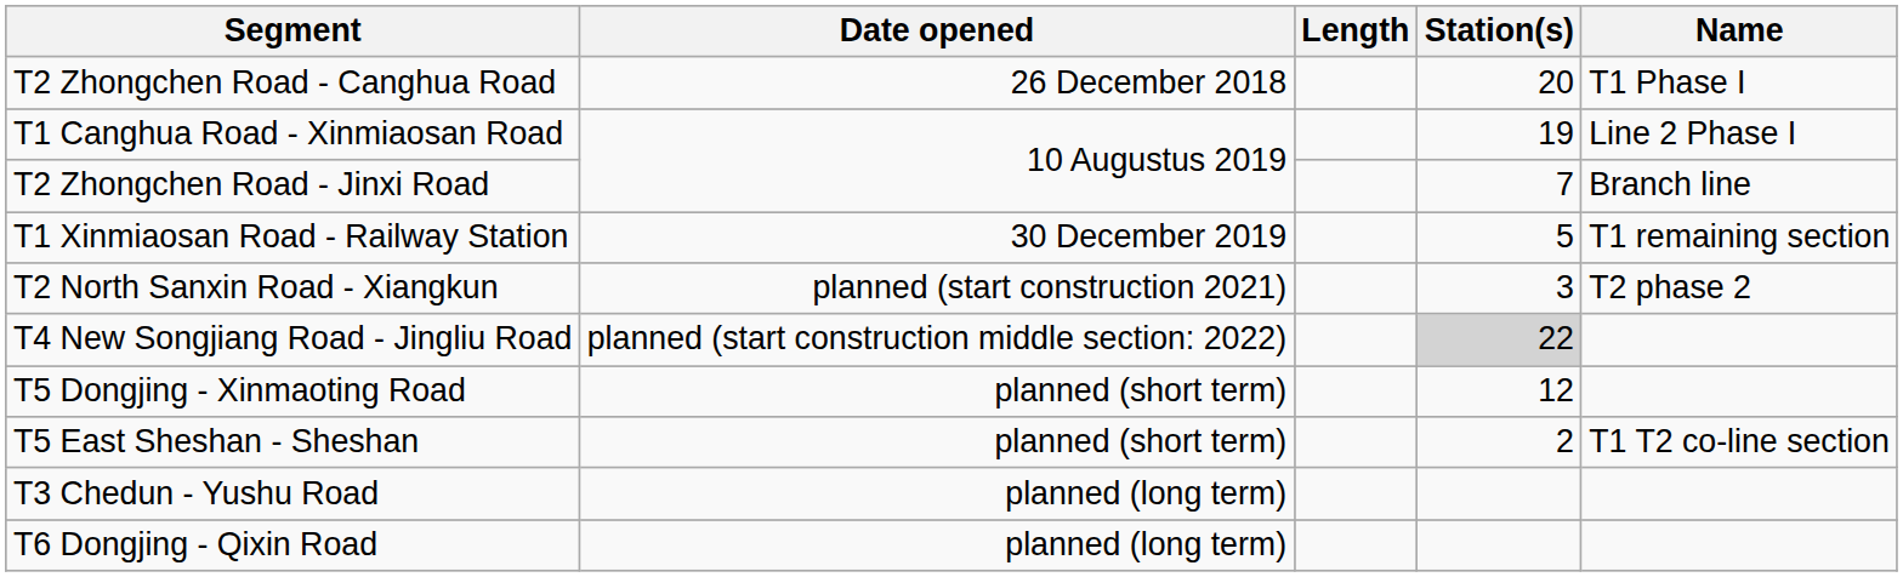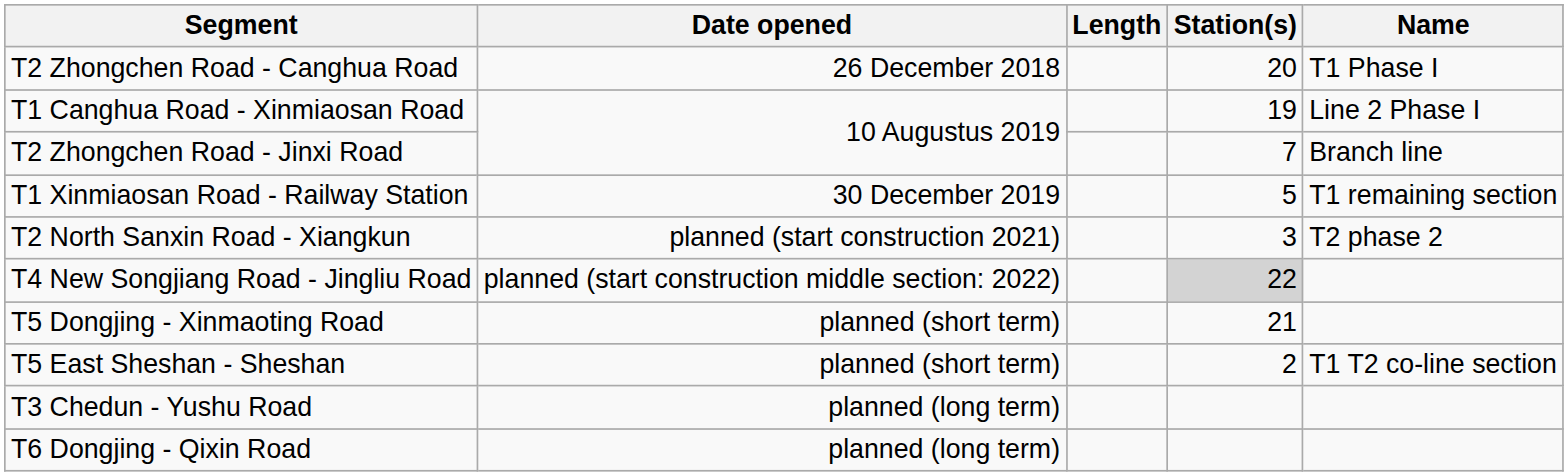 <table class="wikitable" style="border-collapse: collapse; text-align: right">
 <tr>
 <th>Segment</th>
 <th>Date opened</th>
 <th>Length</th>
 <th>Station(s)</th>
 <th>Name</th>
 </tr>
 <tr>
 <td style="text-align: left;">T2 Zhongchen Road - Canghua Road</td>
 <td>26 December 2018</td>
 <td></td>
 <td>20</td>
 <td style="text-align: left;">T1 Phase I</td>
 </tr>
 <tr>
 <td style="text-align: left;">T1 Canghua Road - Xinmiaosan Road</td>
 <td rowspan=2>10 Augustus 2019</td>
 <td></td>
 <td>19</td>
 <td style="text-align: left;">Line 2 Phase I</td>
 </tr>
 <tr>
 <td style="text-align: left;">T2 Zhongchen Road - Jinxi Road</td>
 <td></td>
 <td>7</td>
 <td style="text-align: left;">Branch line</td>
 </tr>
 <tr>
 <td style="text-align: left;">T1 Xinmiaosan Road -  Railway Station</td>
 <td>30 December 2019</td>
 <td></td>
 <td>5</td>
 <td style="text-align: left;">T1 remaining section</td>
 </tr>
 <tr>
 <td style="text-align: left;">T2 North Sanxin Road - Xiangkun</td>
 <td>planned (start construction 2021)</td>
 <td></td>
 <td>3</td>
 <td style="text-align: left;">T2 phase 2</td>
 </tr>
 <tr>
 <td style="text-align: left;">T4 New Songjiang Road - Jingliu Road</td>
 <td>planned (start construction middle section: 2022)</td>
 <td></td>
 <td style="background: lightgrey;">22</td>
 <td style="text-align: left;"></td>
 </tr>
 <tr>
 <td style="text-align: left;">T5 Dongjing - Xinmaoting Road</td>
 <td>planned (short term)</td>
 <td></td>
-<td>12</td>
+<td>21</td>
 <td style="text-align: left;"></td>
 </tr>
 <tr>
 <td style="text-align: left;">T5 East Sheshan - Sheshan</td>
 <td>planned (short term)</td>
 <td></td>
 <td>2</td>
 <td style="text-align: left;">T1 T2 co-line section</td>
 </tr>
 <tr>
 <td style="text-align: left;">T3 Chedun - Yushu Road</td>
 <td>planned (long term)</td>
 <td></td>
 <td></td>
 <td style="text-align: left;"></td>
 </tr>
 <tr>
 <td style="text-align: left;">T6 Dongjing - Qixin Road</td>
 <td>planned (long term)</td>
 <td></td>
 <td></td>
 <td style="text-align: left;"></td>
 </tr>
 </table>
